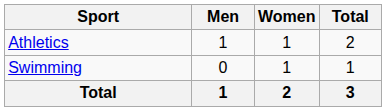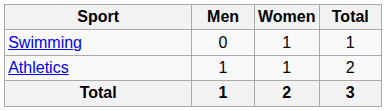 <table class="wikitable sortable" style="text-align:center;">
 <tr>
 <th width=180>Sport</th>
 <th width=55>Men</th>
 <th width=55>Women</th>
 <th width=55>Total</th>
 </tr>
 <tr>
+<td align=left><a href='#'>Swimming</a></td>
+<td>0</td>
+<td>1</td>
+<td>1</td>
+</tr>
+<tr>
 <td align=left><a href='#'>Athletics</a></td>
 <td>1</td>
 <td>1</td>
 <td>2</td>
-</tr>
-<tr>
-<td align=left><a href='#'>Swimming</a></td>
-<td>0</td>
-<td>1</td>
-<td>1</td>
 </tr>
 <tr>
 <th>Total</th>
 <th>1</th>
 <th>2</th>
 <th>3</th>
 </tr>
 </table>
